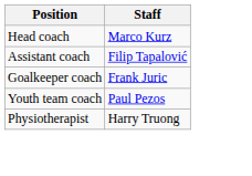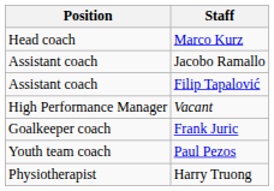 <table class="wikitable">
 <tr>
 <th>Position</th>
 <th>Staff</th>
 </tr>
 <tr>
 <td>Head coach</td>
 <td> <a href='#'>Marco Kurz</a></td>
 </tr>
 <tr>
 <td>Assistant coach</td>
+<td> Jacobo Ramallo</td>
+</tr>
+<tr>
+<td>Assistant coach</td>
 <td> <a href='#'>Filip Tapalović</a></td>
+</tr>
+<tr>
+<td>High Performance Manager</td>
+<td><em>Vacant</em></td>
 </tr>
 <tr>
 <td>Goalkeeper coach</td>
 <td> <a href='#'>Frank Juric</a></td>
 </tr>
 <tr>
 <td>Youth team coach</td>
 <td> <a href='#'>Paul Pezos</a></td>
 </tr>
 <tr>
 <td>Physiotherapist</td>
 <td> Harry Truong</td>
 </tr>
 </table>
